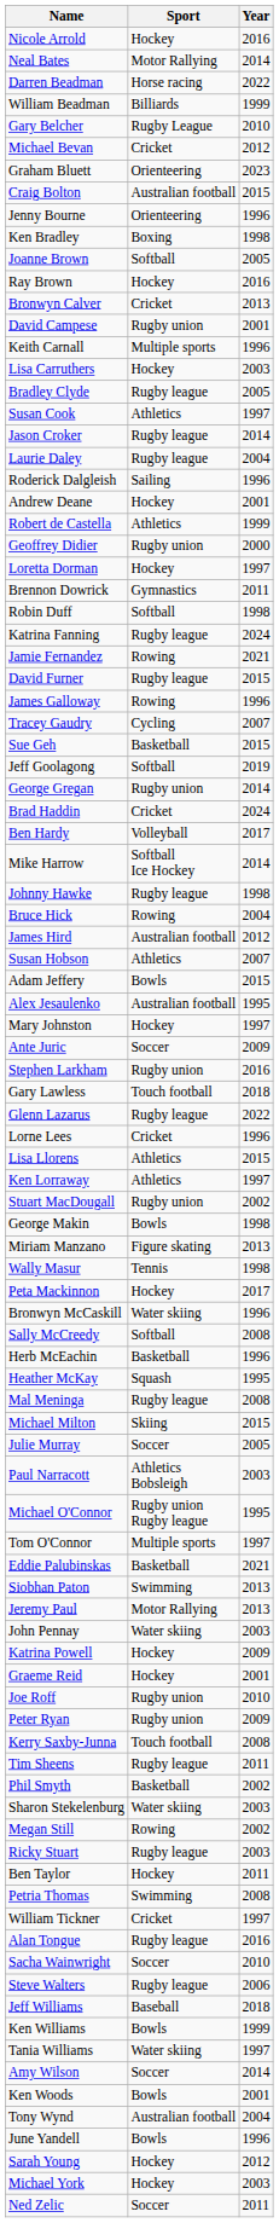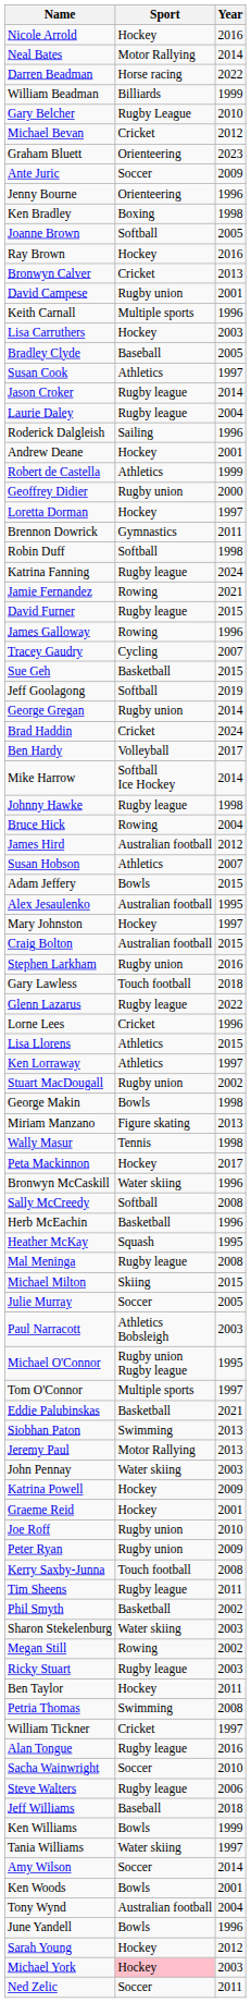 <table class="wikitable sortable">
 <tr>
 <th>Name</th>
 <th>Sport</th>
 <th>Year</th>
 </tr>
 <tr>
 <td><a href='#'>Nicole Arrold</a></td>
 <td>Hockey</td>
 <td>2016</td>
 </tr>
 <tr>
 <td><a href='#'>Neal Bates</a></td>
 <td>Motor Rallying</td>
 <td>2014</td>
 </tr>
 <tr>
 <td><a href='#'>Darren Beadman</a></td>
 <td>Horse racing</td>
 <td>2022</td>
 </tr>
 <tr>
 <td>William Beadman</td>
 <td>Billiards</td>
 <td>1999</td>
 </tr>
 <tr>
 <td><a href='#'>Gary Belcher</a></td>
 <td>Rugby League</td>
 <td>2010</td>
 </tr>
 <tr>
 <td><a href='#'>Michael Bevan</a></td>
 <td>Cricket</td>
 <td>2012</td>
 </tr>
 <tr>
 <td>Graham Bluett</td>
 <td>Orienteering</td>
 <td>2023</td>
 </tr>
 <tr>
-<td><a href='#'>Craig Bolton</a></td>
-<td>Australian football</td>
-<td>2015</td>
+<td><a href='#'>Ante Juric</a></td>
+<td>Soccer</td>
+<td>2009</td>
 </tr>
 <tr>
 <td>Jenny Bourne</td>
 <td>Orienteering</td>
 <td>1996</td>
 </tr>
 <tr>
 <td>Ken Bradley</td>
 <td>Boxing</td>
 <td>1998</td>
 </tr>
 <tr>
 <td><a href='#'>Joanne Brown</a></td>
 <td>Softball</td>
 <td>2005</td>
 </tr>
 <tr>
 <td>Ray Brown</td>
 <td>Hockey</td>
 <td>2016</td>
 </tr>
 <tr>
 <td><a href='#'>Bronwyn Calver</a></td>
 <td>Cricket</td>
 <td>2013</td>
 </tr>
 <tr>
 <td><a href='#'>David Campese</a></td>
 <td>Rugby union</td>
 <td>2001</td>
 </tr>
 <tr>
 <td>Keith Carnall</td>
 <td>Multiple sports</td>
 <td>1996</td>
 </tr>
 <tr>
 <td><a href='#'>Lisa Carruthers</a></td>
 <td>Hockey</td>
 <td>2003</td>
 </tr>
 <tr>
 <td><a href='#'>Bradley Clyde</a></td>
-<td>Rugby league</td>
+<td>Baseball</td>
 <td>2005</td>
 </tr>
 <tr>
 <td><a href='#'>Susan Cook</a></td>
 <td>Athletics</td>
 <td>1997</td>
 </tr>
 <tr>
 <td><a href='#'>Jason Croker</a></td>
 <td>Rugby league</td>
 <td>2014</td>
 </tr>
 <tr>
 <td><a href='#'>Laurie Daley</a></td>
 <td>Rugby league</td>
 <td>2004</td>
 </tr>
 <tr>
 <td>Roderick Dalgleish</td>
 <td>Sailing</td>
 <td>1996</td>
 </tr>
 <tr>
 <td>Andrew Deane</td>
 <td>Hockey</td>
 <td>2001</td>
 </tr>
 <tr>
 <td><a href='#'>Robert de Castella</a></td>
 <td>Athletics</td>
 <td>1999</td>
 </tr>
 <tr>
 <td><a href='#'>Geoffrey Didier</a></td>
 <td>Rugby union</td>
 <td>2000</td>
 </tr>
 <tr>
 <td><a href='#'>Loretta Dorman</a></td>
 <td>Hockey</td>
 <td>1997</td>
 </tr>
 <tr>
 <td>Brennon Dowrick</td>
 <td>Gymnastics</td>
 <td>2011</td>
 </tr>
 <tr>
 <td>Robin Duff</td>
 <td>Softball</td>
 <td>1998</td>
 </tr>
 <tr>
 <td>Katrina Fanning</td>
 <td>Rugby league</td>
 <td>2024</td>
 </tr>
 <tr>
 <td><a href='#'>Jamie Fernandez</a></td>
 <td>Rowing</td>
 <td>2021</td>
 </tr>
 <tr>
 <td><a href='#'>David Furner</a></td>
 <td>Rugby league</td>
 <td>2015</td>
 </tr>
 <tr>
 <td><a href='#'>James Galloway</a></td>
 <td>Rowing</td>
 <td>1996</td>
 </tr>
 <tr>
 <td><a href='#'>Tracey Gaudry</a></td>
 <td>Cycling</td>
 <td>2007</td>
 </tr>
 <tr>
 <td><a href='#'>Sue Geh</a></td>
 <td>Basketball</td>
 <td>2015</td>
 </tr>
 <tr>
 <td>Jeff Goolagong</td>
 <td Softball>Softball</td>
 <td>2019</td>
 </tr>
 <tr>
 <td><a href='#'>George Gregan</a></td>
 <td>Rugby union</td>
 <td>2014</td>
 </tr>
 <tr>
 <td><a href='#'>Brad Haddin</a></td>
 <td>Cricket</td>
 <td>2024</td>
 </tr>
 <tr>
 <td><a href='#'>Ben Hardy</a></td>
 <td>Volleyball</td>
 <td>2017</td>
 </tr>
 <tr>
 <td>Mike Harrow</td>
 <td>Softball <br> Ice Hockey</td>
 <td>2014</td>
 </tr>
 <tr>
 <td><a href='#'>Johnny Hawke</a></td>
 <td>Rugby league</td>
 <td>1998</td>
 </tr>
 <tr>
 <td><a href='#'>Bruce Hick</a></td>
 <td>Rowing</td>
 <td>2004</td>
 </tr>
 <tr>
 <td><a href='#'>James Hird</a></td>
 <td>Australian football</td>
 <td>2012</td>
 </tr>
 <tr>
 <td><a href='#'>Susan Hobson</a></td>
 <td>Athletics</td>
 <td>2007</td>
 </tr>
 <tr>
 <td>Adam Jeffery</td>
 <td>Bowls</td>
 <td>2015</td>
 </tr>
 <tr>
 <td><a href='#'>Alex Jesaulenko</a></td>
 <td>Australian football</td>
 <td>1995</td>
 </tr>
 <tr>
 <td>Mary Johnston</td>
 <td>Hockey</td>
 <td>1997</td>
 </tr>
 <tr>
-<td><a href='#'>Ante Juric</a></td>
-<td>Soccer</td>
-<td>2009</td>
+<td><a href='#'>Craig Bolton</a></td>
+<td>Australian football</td>
+<td>2015</td>
 </tr>
 <tr>
 <td><a href='#'>Stephen Larkham</a></td>
 <td>Rugby union</td>
 <td>2016</td>
 </tr>
 <tr>
 <td>Gary Lawless</td>
 <td>Touch football</td>
 <td>2018</td>
 </tr>
 <tr>
 <td><a href='#'>Glenn Lazarus</a></td>
 <td>Rugby league</td>
 <td>2022</td>
 </tr>
 <tr>
 <td>Lorne Lees</td>
 <td>Cricket</td>
 <td>1996</td>
 </tr>
 <tr>
 <td><a href='#'>Lisa Llorens</a></td>
 <td>Athletics</td>
 <td>2015</td>
 </tr>
 <tr>
 <td><a href='#'>Ken Lorraway</a></td>
 <td>Athletics</td>
 <td>1997</td>
 </tr>
 <tr>
 <td><a href='#'>Stuart MacDougall</a></td>
 <td>Rugby union</td>
 <td>2002</td>
 </tr>
 <tr>
 <td>George Makin</td>
 <td>Bowls</td>
 <td>1998</td>
 </tr>
 <tr>
 <td>Miriam Manzano</td>
 <td>Figure skating</td>
 <td>2013</td>
 </tr>
 <tr>
 <td><a href='#'>Wally Masur</a></td>
 <td>Tennis</td>
 <td>1998</td>
 </tr>
 <tr>
 <td><a href='#'>Peta Mackinnon</a></td>
 <td>Hockey</td>
 <td>2017</td>
 </tr>
 <tr>
 <td>Bronwyn McCaskill</td>
 <td>Water skiing</td>
 <td>1996</td>
 </tr>
 <tr>
 <td><a href='#'>Sally McCreedy</a></td>
 <td>Softball</td>
 <td>2008</td>
 </tr>
 <tr>
 <td>Herb McEachin</td>
 <td>Basketball</td>
 <td>1996</td>
 </tr>
 <tr>
 <td><a href='#'>Heather McKay</a></td>
 <td>Squash</td>
 <td>1995</td>
 </tr>
 <tr>
 <td><a href='#'>Mal Meninga</a></td>
 <td>Rugby league</td>
 <td>2008</td>
 </tr>
 <tr>
 <td><a href='#'>Michael Milton</a></td>
 <td>Skiing</td>
 <td>2015</td>
 </tr>
 <tr>
 <td><a href='#'>Julie Murray</a></td>
 <td>Soccer</td>
 <td>2005</td>
 </tr>
 <tr>
 <td><a href='#'>Paul Narracott</a></td>
 <td>Athletics <br> Bobsleigh</td>
 <td>2003</td>
 </tr>
 <tr>
 <td><a href='#'>Michael O'Connor</a></td>
 <td>Rugby union <br> Rugby league</td>
 <td>1995</td>
 </tr>
 <tr>
 <td>Tom O'Connor</td>
 <td>Multiple sports</td>
 <td>1997</td>
 </tr>
 <tr>
 <td><a href='#'>Eddie Palubinskas</a></td>
 <td>Basketball</td>
 <td>2021</td>
 </tr>
 <tr>
 <td><a href='#'>Siobhan Paton</a></td>
 <td>Swimming</td>
 <td>2013</td>
 </tr>
 <tr>
 <td><a href='#'>Jeremy Paul</a></td>
 <td>Motor Rallying</td>
 <td>2013</td>
 </tr>
 <tr>
 <td>John Pennay</td>
 <td>Water skiing</td>
 <td>2003</td>
 </tr>
 <tr>
 <td><a href='#'>Katrina Powell</a></td>
 <td>Hockey</td>
 <td>2009</td>
 </tr>
 <tr>
 <td><a href='#'>Graeme Reid</a></td>
 <td>Hockey</td>
 <td>2001</td>
 </tr>
 <tr>
 <td><a href='#'>Joe Roff</a></td>
 <td>Rugby union</td>
 <td>2010</td>
 </tr>
 <tr>
 <td><a href='#'>Peter Ryan</a></td>
 <td>Rugby union</td>
 <td>2009</td>
 </tr>
 <tr>
 <td><a href='#'>Kerry Saxby-Junna</a></td>
 <td>Touch football</td>
 <td>2008</td>
 </tr>
 <tr>
 <td><a href='#'>Tim Sheens</a></td>
 <td>Rugby league</td>
 <td>2011</td>
 </tr>
 <tr>
 <td><a href='#'>Phil Smyth</a></td>
 <td>Basketball</td>
 <td>2002</td>
 </tr>
 <tr>
 <td>Sharon Stekelenburg</td>
 <td>Water skiing</td>
 <td>2003</td>
 </tr>
 <tr>
 <td><a href='#'>Megan Still</a></td>
 <td>Rowing</td>
 <td>2002</td>
 </tr>
 <tr>
 <td><a href='#'>Ricky Stuart</a></td>
 <td>Rugby league</td>
 <td>2003</td>
 </tr>
 <tr>
 <td>Ben Taylor</td>
 <td>Hockey</td>
 <td>2011</td>
 </tr>
 <tr>
 <td><a href='#'>Petria Thomas</a></td>
 <td>Swimming</td>
 <td>2008</td>
 </tr>
 <tr>
 <td>William Tickner</td>
 <td>Cricket</td>
 <td>1997</td>
 </tr>
 <tr>
 <td><a href='#'>Alan Tongue</a></td>
 <td>Rugby league</td>
 <td>2016</td>
 </tr>
 <tr>
 <td><a href='#'>Sacha Wainwright</a></td>
 <td>Soccer</td>
 <td>2010</td>
 </tr>
 <tr>
 <td><a href='#'>Steve Walters</a></td>
 <td>Rugby league</td>
 <td>2006</td>
 </tr>
 <tr>
 <td><a href='#'>Jeff Williams</a></td>
 <td>Baseball</td>
 <td>2018</td>
 </tr>
 <tr>
 <td>Ken Williams</td>
 <td>Bowls</td>
 <td>1999</td>
 </tr>
 <tr>
 <td>Tania Williams</td>
 <td>Water skiing</td>
 <td>1997</td>
 </tr>
 <tr>
 <td><a href='#'>Amy Wilson</a></td>
 <td>Soccer</td>
 <td>2014</td>
 </tr>
 <tr>
 <td>Ken Woods</td>
 <td>Bowls</td>
 <td>2001</td>
 </tr>
 <tr>
 <td>Tony Wynd</td>
 <td>Australian football</td>
 <td>2004</td>
 </tr>
 <tr>
 <td>June Yandell</td>
 <td>Bowls</td>
 <td>1996</td>
 </tr>
 <tr>
 <td><a href='#'>Sarah Young</a></td>
 <td>Hockey</td>
 <td>2012</td>
 </tr>
 <tr>
 <td><a href='#'>Michael York</a></td>
-<td>Hockey</td>
+<td style="background: pink;">Hockey</td>
 <td>2003</td>
 </tr>
 <tr>
 <td><a href='#'>Ned Zelic</a></td>
 <td>Soccer</td>
 <td>2011</td>
 </tr>
 </table>
